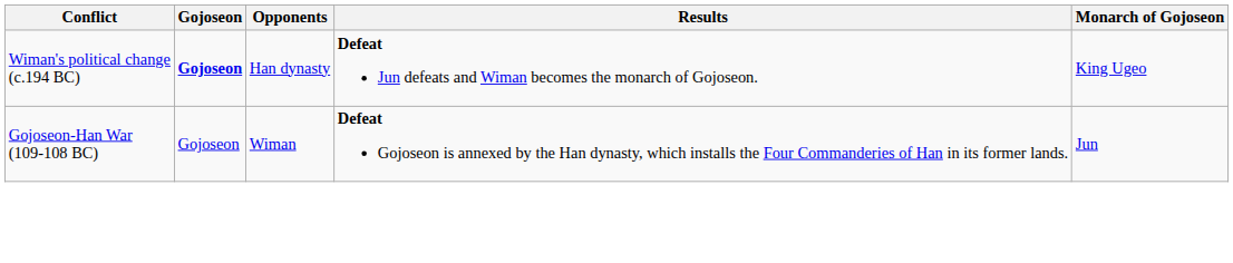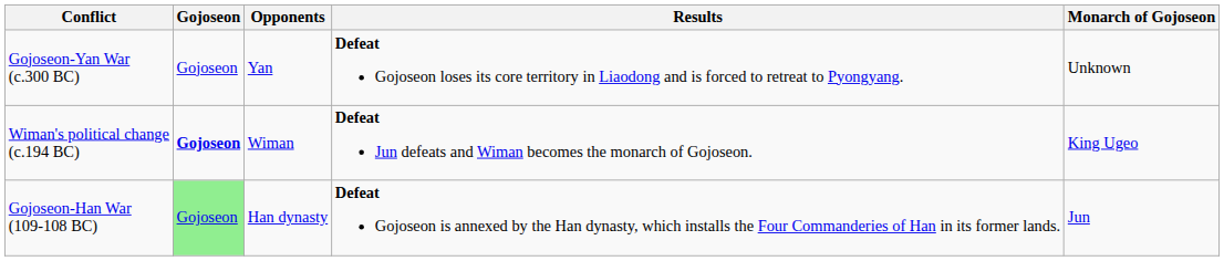 <table class="wikitable sortable">
 <tr>
 <th rowspan="1">Conflict</th>
 <th rowspan="1">Gojoseon</th>
 <th rowspan="1">Opponents</th>
 <th rowspan="1">Results</th>
 <th>Monarch of Gojoseon</th>
 </tr>
 <tr>
+<td><a href='#'>Gojoseon-Yan War</a><br>(c.300 BC)</td>
+<td><a href='#'>Gojoseon</a></td>
+<td><a href='#'>Yan</a></td>
+<td><strong>Defeat</strong><br><ul><li>Gojoseon loses its core territory in <a href='#'>Liaodong</a> and is forced to retreat to <a href='#'>Pyongyang</a>.</li></ul></td>
+<td>Unknown</td>
+</tr>
+<tr>
 <td><a href='#'>Wiman's political change</a><br>(c.194 BC)</td>
 <td><strong><a href='#'>Gojoseon</a></strong></td>
-<td><a href='#'>Han dynasty</a></td>
+<td><a href='#'>Wiman</a></td>
 <td><strong>Defeat</strong><br><ul><li><a href='#'>Jun</a> defeats and <a href='#'>Wiman</a> becomes the monarch of Gojoseon.</li></ul></td>
 <td><a href='#'>King Ugeo</a></td>
 </tr>
 <tr>
 <td><a href='#'>Gojoseon-Han War</a><br>(109-108 BC)</td>
-<td><a href='#'>Gojoseon</a></td>
-<td><a href='#'>Wiman</a></td>
+<td style="background: lightgreen;"><a href='#'>Gojoseon</a></td>
+<td><a href='#'>Han dynasty</a></td>
 <td><strong>Defeat</strong><br><ul><li>Gojoseon is annexed by the Han dynasty, which installs the <a href='#'>Four Commanderies of Han</a> in its former lands.</li></ul></td>
 <td><a href='#'>Jun</a></td>
 </tr>
 </table>
